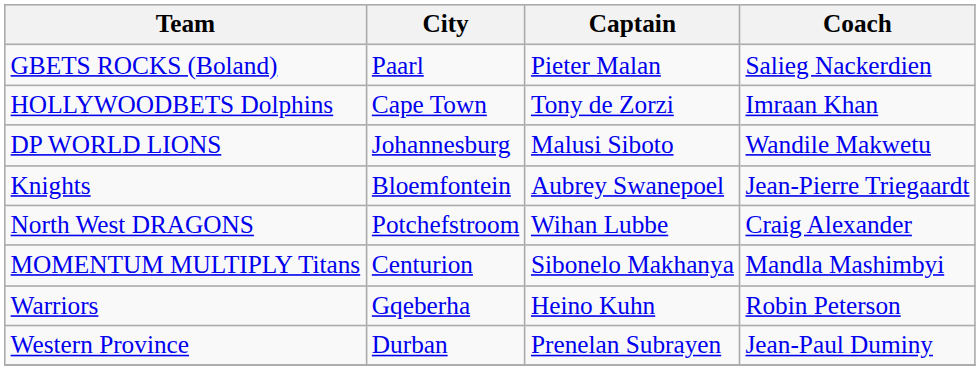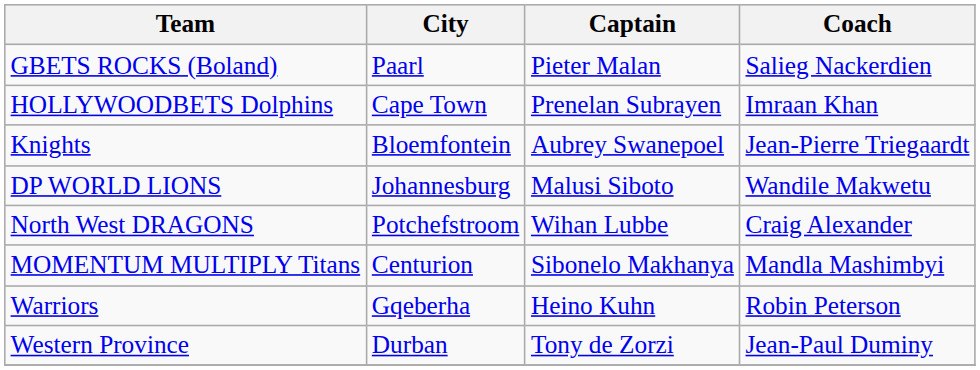 <table class="wikitable sortable">
 <tr>
 <th>Team</th>
 <th>City</th>
 <th>Captain</th>
 <th>Coach</th>
 </tr>
 <tr>
 <td><a href='#'>GBETS ROCKS (Boland)</a></td>
 <td><a href='#'>Paarl</a></td>
 <td><a href='#'>Pieter Malan</a></td>
 <td><a href='#'>Salieg Nackerdien</a></td>
 </tr>
 <tr>
 <td><a href='#'>HOLLYWOODBETS Dolphins</a></td>
 <td><a href='#'>Cape Town</a></td>
-<td><a href='#'>Tony de Zorzi</a></td>
+<td><a href='#'>Prenelan Subrayen</a></td>
 <td><a href='#'>Imraan Khan</a></td>
+</tr>
+<tr>
+<td><a href='#'>Knights</a></td>
+<td><a href='#'>Bloemfontein</a></td>
+<td><a href='#'>Aubrey Swanepoel</a></td>
+<td><a href='#'>Jean-Pierre Triegaardt</a></td>
 </tr>
 <tr>
 <td><a href='#'>DP WORLD LIONS</a></td>
 <td><a href='#'>Johannesburg</a></td>
 <td><a href='#'>Malusi Siboto</a></td>
 <td><a href='#'>Wandile Makwetu</a></td>
-</tr>
-<tr>
-<td><a href='#'>Knights</a></td>
-<td><a href='#'>Bloemfontein</a></td>
-<td><a href='#'>Aubrey Swanepoel</a></td>
-<td><a href='#'>Jean-Pierre Triegaardt</a></td>
 </tr>
 <tr>
 <td><a href='#'>North West DRAGONS</a></td>
 <td><a href='#'>Potchefstroom</a></td>
 <td><a href='#'>Wihan Lubbe</a></td>
 <td><a href='#'>Craig Alexander</a></td>
 </tr>
 <tr>
 <td><a href='#'>MOMENTUM MULTIPLY Titans</a></td>
 <td><a href='#'>Centurion</a></td>
 <td><a href='#'>Sibonelo Makhanya</a></td>
 <td><a href='#'>Mandla Mashimbyi</a></td>
 </tr>
 <tr>
 <td><a href='#'>Warriors</a></td>
 <td><a href='#'>Gqeberha</a></td>
 <td><a href='#'>Heino Kuhn</a></td>
 <td> <a href='#'>Robin Peterson</a></td>
 </tr>
 <tr>
 <td><a href='#'>Western Province</a></td>
 <td><a href='#'>Durban</a></td>
-<td><a href='#'>Prenelan Subrayen</a></td>
+<td><a href='#'>Tony de Zorzi</a></td>
 <td><a href='#'>Jean-Paul Duminy</a></td>
 </tr>
 <tr>
 </tr>
 </table>
